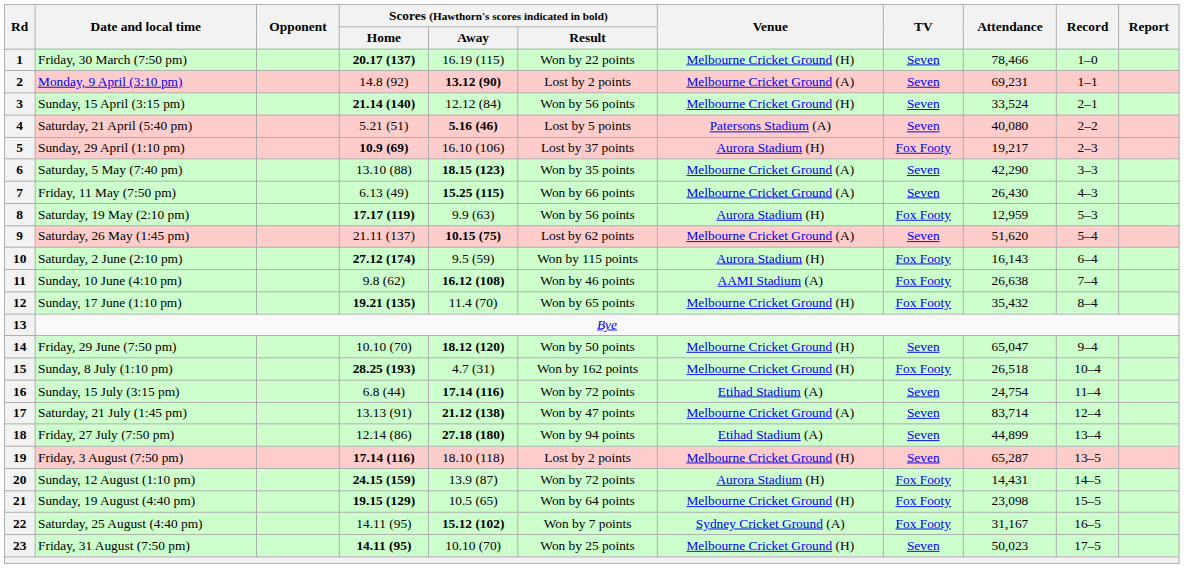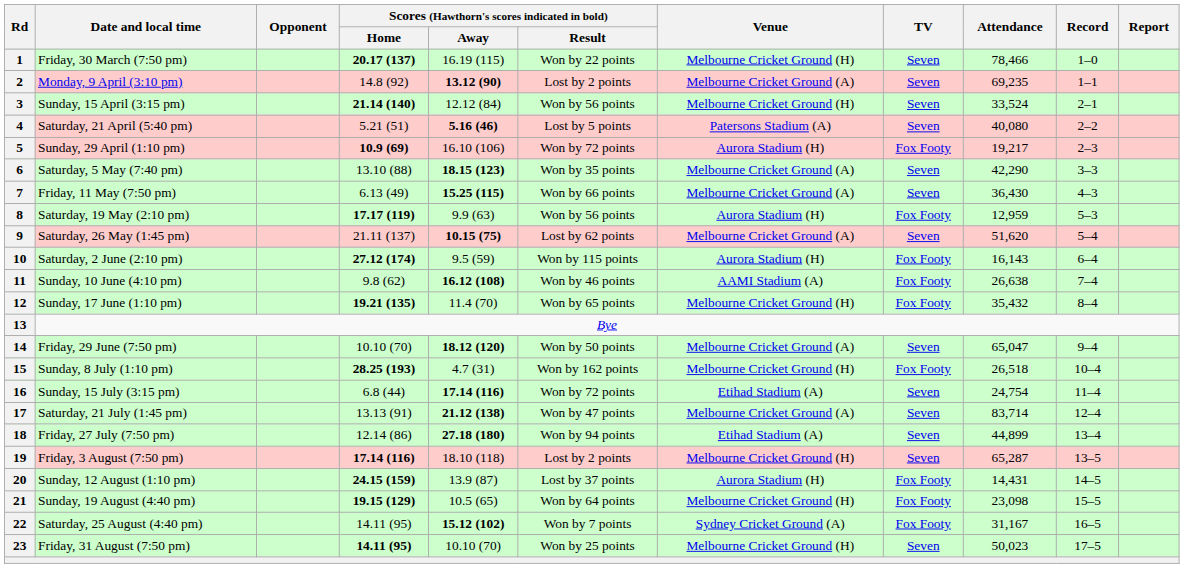 <table class="wikitable" style="font-size:90%; text-align:center; width: 100%; margin-left: auto; margin-right: auto">
 <tr>
 <th rowspan="2">Rd</th>
 <th rowspan="2">Date and local time</th>
 <th rowspan="2">Opponent</th>
 <th colspan="3">Scores <small>(Hawthorn's scores indicated in bold)</small></th>
 <th rowspan="2">Venue</th>
 <th rowspan="2">TV</th>
 <th rowspan="2">Attendance</th>
 <th rowspan="2">Record</th>
 <th rowspan="2">Report</th>
 </tr>
 <tr>
 <th>Home</th>
 <th>Away</th>
 <th>Result</th>
 </tr>
 <tr style="background:#cfc">
 <th>1</th>
 <td align=left>Friday, 30 March (7:50 pm)</td>
 <td align=left></td>
 <td><strong>20.17 (137)</strong></td>
 <td>16.19 (115)</td>
 <td>Won by 22 points</td>
 <td><a href='#'>Melbourne Cricket Ground</a> (H)</td>
 <td><a href='#'>Seven</a></td>
 <td>78,466</td>
 <td>1–0</td>
 <td></td>
 </tr>
 <tr style="background:#fcc;">
 <th>2</th>
 <td align=left><a href='#'>Monday, 9 April (3:10 pm)</a></td>
 <td align=left></td>
 <td>14.8 (92)</td>
 <td><strong>13.12 (90)</strong></td>
 <td>Lost by 2 points</td>
 <td><a href='#'>Melbourne Cricket Ground</a> (A)</td>
 <td><a href='#'>Seven</a></td>
-<td>69,231</td>
+<td>69,235</td>
 <td>1–1</td>
 <td></td>
 </tr>
 <tr style="background:#cfc">
 <th>3</th>
 <td align=left>Sunday, 15 April (3:15 pm)</td>
 <td align=left></td>
 <td><strong>21.14 (140)</strong></td>
 <td>12.12 (84)</td>
 <td>Won by 56 points</td>
 <td><a href='#'>Melbourne Cricket Ground</a> (H)</td>
 <td><a href='#'>Seven</a></td>
 <td>33,524</td>
 <td>2–1</td>
 <td></td>
 </tr>
 <tr style="background:#fcc;">
 <th>4</th>
 <td align=left>Saturday, 21 April (5:40 pm)</td>
 <td align=left></td>
 <td>5.21 (51)</td>
 <td><strong>5.16 (46)</strong></td>
 <td>Lost by 5 points</td>
 <td><a href='#'>Patersons Stadium</a> (A)</td>
 <td><a href='#'>Seven</a></td>
 <td>40,080</td>
 <td>2–2</td>
 <td></td>
 </tr>
 <tr style="background:#fcc;">
 <th>5</th>
 <td align=left>Sunday, 29 April (1:10 pm)</td>
 <td align=left></td>
 <td><strong>10.9 (69)</strong></td>
 <td>16.10 (106)</td>
-<td>Lost by 37 points</td>
+<td>Won by 72 points</td>
 <td><a href='#'>Aurora Stadium</a> (H)</td>
 <td><a href='#'>Fox Footy</a></td>
 <td>19,217</td>
 <td>2–3</td>
 <td></td>
 </tr>
 <tr style="background:#cfc">
 <th>6</th>
 <td align=left>Saturday, 5 May (7:40 pm)</td>
 <td align=left></td>
 <td>13.10 (88)</td>
 <td><strong>18.15 (123)</strong></td>
 <td>Won by 35 points</td>
 <td><a href='#'>Melbourne Cricket Ground</a> (A)</td>
 <td><a href='#'>Seven</a></td>
 <td>42,290</td>
 <td>3–3</td>
 <td></td>
 </tr>
 <tr style="background:#cfc">
 <th>7</th>
 <td align=left>Friday, 11 May (7:50 pm)</td>
 <td align=left></td>
 <td>6.13 (49)</td>
 <td><strong>15.25 (115)</strong></td>
 <td>Won by 66 points</td>
 <td><a href='#'>Melbourne Cricket Ground</a> (A)</td>
 <td><a href='#'>Seven</a></td>
-<td>26,430</td>
+<td>36,430</td>
 <td>4–3</td>
 <td></td>
 </tr>
 <tr style="background:#cfc">
 <th>8</th>
 <td align=left>Saturday, 19 May (2:10 pm)</td>
 <td align=left></td>
 <td><strong>17.17 (119)</strong></td>
 <td>9.9 (63)</td>
 <td>Won by 56 points</td>
 <td><a href='#'>Aurora Stadium</a> (H)</td>
 <td><a href='#'>Fox Footy</a></td>
 <td>12,959</td>
 <td>5–3</td>
 <td></td>
 </tr>
 <tr style="background:#fcc;">
 <th>9</th>
 <td align=left>Saturday, 26 May (1:45 pm)</td>
 <td align=left></td>
 <td>21.11 (137)</td>
 <td><strong>10.15 (75)</strong></td>
 <td>Lost by 62 points</td>
 <td><a href='#'>Melbourne Cricket Ground</a> (A)</td>
 <td><a href='#'>Seven</a></td>
 <td>51,620</td>
 <td>5–4</td>
 <td></td>
 </tr>
 <tr style="background:#cfc">
 <th>10</th>
 <td align=left>Saturday, 2 June (2:10 pm)</td>
 <td align=left></td>
 <td><strong>27.12 (174)</strong></td>
 <td>9.5 (59)</td>
 <td>Won by 115 points</td>
 <td><a href='#'>Aurora Stadium</a> (H)</td>
 <td><a href='#'>Fox Footy</a></td>
 <td>16,143</td>
 <td>6–4</td>
 <td></td>
 </tr>
 <tr style="background:#cfc">
 <th>11</th>
 <td align=left>Sunday, 10 June (4:10 pm)</td>
 <td align=left></td>
 <td>9.8 (62)</td>
 <td><strong>16.12 (108)</strong></td>
 <td>Won by 46 points</td>
 <td><a href='#'>AAMI Stadium</a> (A)</td>
 <td><a href='#'>Fox Footy</a></td>
 <td>26,638</td>
 <td>7–4</td>
 <td></td>
 </tr>
 <tr style="background:#cfc">
 <th>12</th>
 <td align=left>Sunday, 17 June (1:10 pm)</td>
 <td align=left></td>
 <td><strong>19.21 (135)</strong></td>
 <td>11.4 (70)</td>
 <td>Won by 65 points</td>
 <td><a href='#'>Melbourne Cricket Ground</a> (H)</td>
 <td><a href='#'>Fox Footy</a></td>
 <td>35,432</td>
 <td>8–4</td>
 <td></td>
 </tr>
 <tr>
 <th>13</th>
 <td colspan="10"><em><a href='#'>Bye</a></em></td>
 </tr>
 <tr style="background:#cfc">
 <th>14</th>
 <td align=left>Friday, 29 June (7:50 pm)</td>
 <td align=left></td>
 <td>10.10 (70)</td>
 <td><strong>18.12 (120)</strong></td>
 <td>Won by 50 points</td>
-<td><a href='#'>Melbourne Cricket Ground</a> (H)</td>
+<td><a href='#'>Melbourne Cricket Ground</a> (A)</td>
 <td><a href='#'>Seven</a></td>
 <td>65,047</td>
 <td>9–4</td>
 <td></td>
 </tr>
 <tr style="background:#cfc">
 <th>15</th>
 <td align=left>Sunday, 8 July (1:10 pm)</td>
 <td align=left></td>
 <td><strong>28.25 (193)</strong></td>
 <td>4.7 (31)</td>
 <td>Won by 162 points</td>
 <td><a href='#'>Melbourne Cricket Ground</a> (H)</td>
 <td><a href='#'>Fox Footy</a></td>
 <td>26,518</td>
 <td>10–4</td>
 <td></td>
 </tr>
 <tr style="background:#cfc">
 <th>16</th>
 <td align=left>Sunday, 15 July (3:15 pm)</td>
 <td align=left></td>
 <td>6.8 (44)</td>
 <td><strong>17.14 (116)</strong></td>
 <td>Won by 72 points</td>
 <td><a href='#'>Etihad Stadium</a> (A)</td>
 <td><a href='#'>Seven</a></td>
 <td>24,754</td>
 <td>11–4</td>
 <td></td>
 </tr>
 <tr style="background:#cfc">
 <th>17</th>
 <td align=left>Saturday, 21 July (1:45 pm)</td>
 <td align=left></td>
 <td>13.13 (91)</td>
 <td><strong>21.12 (138)</strong></td>
 <td>Won by 47 points</td>
 <td><a href='#'>Melbourne Cricket Ground</a> (A)</td>
 <td><a href='#'>Seven</a></td>
 <td>83,714</td>
 <td>12–4</td>
 <td></td>
 </tr>
 <tr style="background:#cfc">
 <th>18</th>
 <td align=left>Friday, 27 July (7:50 pm)</td>
 <td align=left></td>
 <td>12.14 (86)</td>
 <td><strong>27.18 (180)</strong></td>
 <td>Won by 94 points</td>
 <td><a href='#'>Etihad Stadium</a> (A)</td>
 <td><a href='#'>Seven</a></td>
 <td>44,899</td>
 <td>13–4</td>
 <td></td>
 </tr>
 <tr style="background:#fcc;">
 <th>19</th>
 <td align=left>Friday, 3 August (7:50 pm)</td>
 <td align=left></td>
 <td><strong>17.14 (116)</strong></td>
 <td>18.10 (118)</td>
 <td>Lost by 2 points</td>
 <td><a href='#'>Melbourne Cricket Ground</a> (H)</td>
 <td><a href='#'>Seven</a></td>
 <td>65,287</td>
 <td>13–5</td>
 <td></td>
 </tr>
 <tr style="background:#cfc">
 <th>20</th>
 <td align=left>Sunday, 12 August (1:10 pm)</td>
 <td align=left></td>
 <td><strong>24.15 (159)</strong></td>
 <td>13.9 (87)</td>
-<td>Won by 72 points</td>
+<td>Lost by 37 points</td>
 <td><a href='#'>Aurora Stadium</a> (H)</td>
 <td><a href='#'>Fox Footy</a></td>
 <td>14,431</td>
 <td>14–5</td>
 <td></td>
 </tr>
 <tr style="background:#cfc">
 <th>21</th>
 <td align=left>Sunday, 19 August (4:40 pm)</td>
 <td align=left></td>
 <td><strong>19.15 (129)</strong></td>
 <td>10.5 (65)</td>
 <td>Won by 64 points</td>
 <td><a href='#'>Melbourne Cricket Ground</a> (H)</td>
 <td><a href='#'>Fox Footy</a></td>
 <td>23,098</td>
 <td>15–5</td>
 <td></td>
 </tr>
 <tr style="background:#cfc">
 <th>22</th>
 <td align=left>Saturday, 25 August (4:40 pm)</td>
 <td align=left></td>
 <td>14.11 (95)</td>
 <td><strong>15.12 (102)</strong></td>
 <td>Won by 7 points</td>
 <td><a href='#'>Sydney Cricket Ground</a> (A)</td>
 <td><a href='#'>Fox Footy</a></td>
 <td>31,167</td>
 <td>16–5</td>
 <td></td>
 </tr>
 <tr style="background:#cfc">
 <th>23</th>
 <td align=left>Friday, 31 August (7:50 pm)</td>
 <td align=left></td>
 <td><strong>14.11 (95)</strong></td>
 <td>10.10 (70)</td>
 <td>Won by 25 points</td>
 <td><a href='#'>Melbourne Cricket Ground</a> (H)</td>
 <td><a href='#'>Seven</a></td>
 <td>50,023</td>
 <td>17–5</td>
 <td></td>
 </tr>
 <tr>
 <th colspan="11"></th>
 </tr>
 </table>
